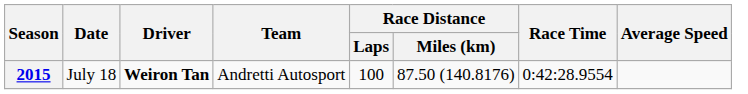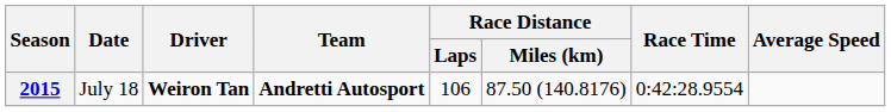 <table class="wikitable" style="font-size: 95%;">
 <tr>
 <th rowspan="2">Season</th>
 <th rowspan="2">Date</th>
 <th rowspan="2">Driver</th>
 <th rowspan="2">Team</th>
 <th colspan="2">Race Distance</th>
 <th rowspan="2">Race Time</th>
 <th rowspan="2">Average Speed</th>
 </tr>
 <tr>
 <th>Laps</th>
 <th>Miles (km)</th>
 </tr>
 <tr>
 <th><a href='#'>2015</a></th>
 <td>July 18</td>
 <td><strong>Weiron Tan</strong></td>
-<td>Andretti Autosport</td>
-<td align="center">100</td>
+<td><strong>Andretti Autosport</strong></td>
+<td align="center">106</td>
 <td align="center">87.50 (140.8176)</td>
 <td align="center">0:42:28.9554</td>
 <td align="center"></td>
 </tr>
 <tr>
 </tr>
 </table>
